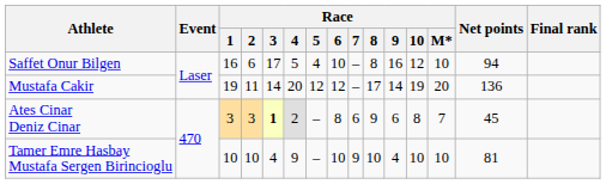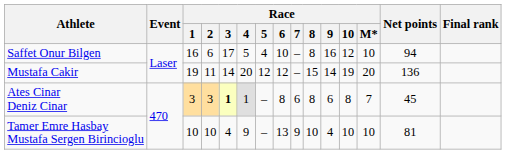 <table class="wikitable">
 <tr>
 <th rowspan="2">Athlete</th>
 <th rowspan="2">Event</th>
 <th colspan=11>Race</th>
 <th rowspan=2>Net points</th>
 <th rowspan=2>Final rank</th>
 </tr>
 <tr>
 <th>1</th>
 <th>2</th>
 <th>3</th>
 <th>4</th>
 <th>5</th>
 <th>6</th>
 <th>7</th>
 <th>8</th>
 <th>9</th>
 <th>10</th>
 <th>M*</th>
 </tr>
 <tr align=center>
 <td align=left><a href='#'>Saffet Onur Bilgen</a></td>
 <td align=left rowspan=2><a href='#'>Laser</a></td>
 <td>16</td>
 <td>6</td>
 <td>17</td>
 <td>5</td>
 <td>4</td>
 <td>10</td>
 <td>–</td>
 <td>8</td>
 <td>16</td>
 <td>12</td>
 <td>10</td>
 <td>94</td>
 <td></td>
 </tr>
 <tr align=center>
 <td align=left><a href='#'>Mustafa Cakir</a></td>
 <td>19</td>
 <td>11</td>
 <td>14</td>
 <td>20</td>
 <td>12</td>
 <td>12</td>
 <td>–</td>
-<td>17</td>
+<td>15</td>
 <td>14</td>
 <td>19</td>
 <td>20</td>
 <td>136</td>
 <td></td>
 </tr>
 <tr align=center>
 <td align=left><a href='#'>Ates Cinar</a><br><a href='#'>Deniz Cinar</a></td>
 <td align=left rowspan=2><a href='#'>470</a></td>
 <td bgcolor="#FFDF9F">3</td>
 <td bgcolor="#FFDF9F">3</td>
 <td bgcolor="#FBFFBF"><strong>1</strong></td>
-<td bgcolor="#DFDFDF">2</td>
+<td bgcolor="#DFDFDF">1</td>
 <td>–</td>
 <td>8</td>
 <td>6</td>
-<td>9</td>
+<td>8</td>
 <td>6</td>
 <td>8</td>
 <td>7</td>
 <td>45</td>
 <td></td>
 </tr>
 <tr align=center>
 <td align=left><a href='#'>Tamer Emre Hasbay</a><br><a href='#'>Mustafa Sergen Birincioglu</a></td>
 <td>10</td>
 <td>10</td>
 <td>4</td>
 <td>9</td>
 <td>–</td>
-<td>10</td>
+<td>13</td>
 <td>9</td>
 <td>10</td>
 <td>4</td>
 <td>10</td>
 <td>10</td>
 <td>81</td>
 <td></td>
 </tr>
 </table>
